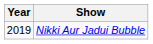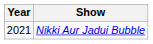 <table class="wikitable">
 <tr>
 <th>Year</th>
 <th>Show</th>
 </tr>
 <tr>
-<td>2019</td>
+<td>2021</td>
 <td><em><a href='#'>Nikki Aur Jadui Bubble</a></em></td>
 </tr>
 </table>
